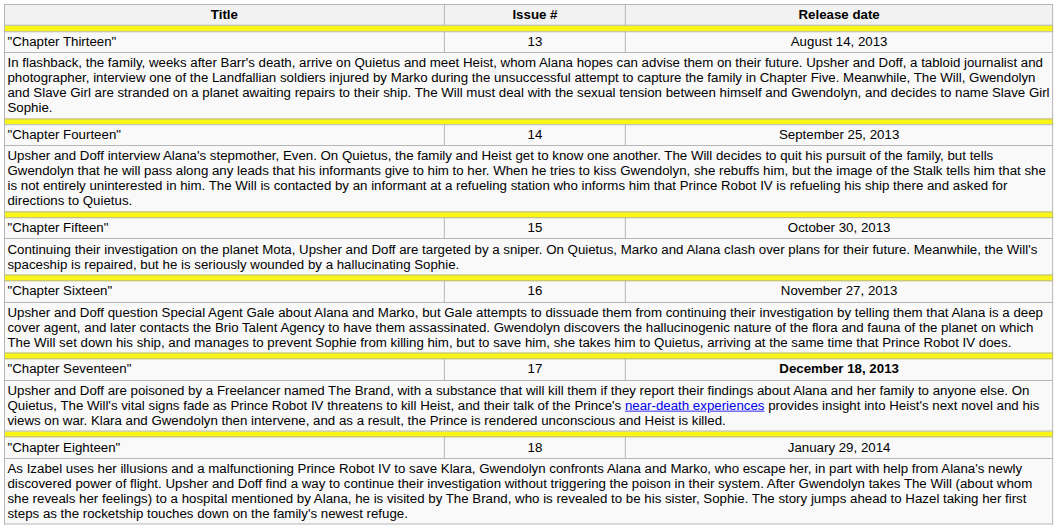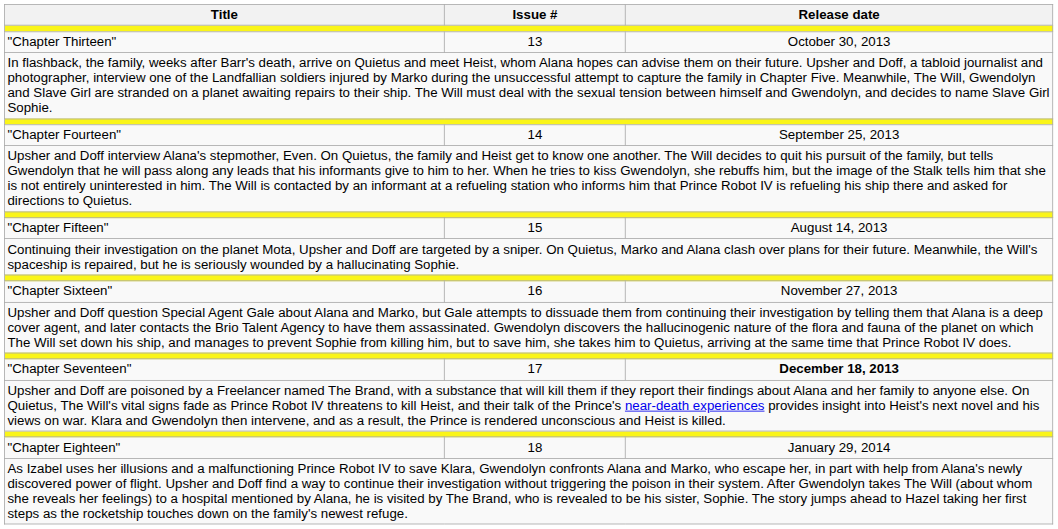 <table class="wikitable" style="width:100%;">
 <tr>
 <th>Title</th>
 <th>Issue #</th>
 <th>Release date</th>
 </tr>
 <tr>
 <td colspan="6" style="background:#FAF519;"></td>
 </tr>
 <tr>
 <td>"Chapter Thirteen"</td>
 <td style="text-align:center;">13</td>
-<td style="text-align:center;">August 14, 2013</td>
+<td style="text-align:center;">October 30, 2013</td>
 </tr>
 <tr>
 <td colspan="6">In flashback, the family, weeks after Barr's death, arrive on Quietus and meet Heist, whom Alana hopes can advise them on their future. Upsher and Doff, a tabloid journalist and photographer, interview one of the Landfallian soldiers injured by Marko during the unsuccessful attempt to capture the family in Chapter Five. Meanwhile, The Will, Gwendolyn and Slave Girl are stranded on a planet awaiting repairs to their ship. The Will must deal with the sexual tension between himself and Gwendolyn, and decides to name Slave Girl Sophie.</td>
 </tr>
 <tr>
 <td colspan="6" style="background:#FAF519;"></td>
 </tr>
 <tr>
 <td>"Chapter Fourteen"</td>
 <td style="text-align:center;">14</td>
 <td style="text-align:center;">September 25, 2013</td>
 </tr>
 <tr>
 <td colspan="6">Upsher and Doff interview Alana's stepmother, Even. On Quietus, the family and Heist get to know one another. The Will decides to quit his pursuit of the family, but tells Gwendolyn that he will pass along any leads that his informants give to him to her. When he tries to kiss Gwendolyn, she rebuffs him, but the image of the Stalk tells him that she is not entirely uninterested in him. The Will is contacted by an informant at a refueling station who informs him that Prince Robot IV is refueling his ship there and asked for directions to Quietus.</td>
 </tr>
 <tr>
 <td colspan="6" style="background:#FAF519;"></td>
 </tr>
 <tr>
 <td>"Chapter Fifteen"</td>
 <td style="text-align:center;">15</td>
-<td style="text-align:center;">October 30, 2013</td>
+<td style="text-align:center;">August 14, 2013</td>
 </tr>
 <tr>
 <td colspan="6">Continuing their investigation on the planet Mota, Upsher and Doff are targeted by a sniper. On Quietus, Marko and Alana clash over plans for their future. Meanwhile, the Will's spaceship is repaired, but he is seriously wounded by a hallucinating Sophie.</td>
 </tr>
 <tr>
 <td colspan="6" style="background:#FAF519;"></td>
 </tr>
 <tr>
 <td>"Chapter Sixteen"</td>
 <td style="text-align:center;">16</td>
 <td style="text-align:center;">November 27, 2013</td>
 </tr>
 <tr>
 <td colspan="6">Upsher and Doff question Special Agent Gale about Alana and Marko, but Gale attempts to dissuade them from continuing their investigation by telling them that Alana is a deep cover agent, and later contacts the Brio Talent Agency to have them assassinated. Gwendolyn discovers the hallucinogenic nature of the flora and fauna of the planet on which The Will set down his ship, and manages to prevent Sophie from killing him, but to save him, she takes him to Quietus, arriving at the same time that Prince Robot IV does.</td>
 </tr>
 <tr>
 <td colspan="6" style="background:#FAF519;"></td>
 </tr>
 <tr>
 <td>"Chapter Seventeen"</td>
 <td style="text-align:center;">17</td>
 <td style="text-align:center;"><strong>December 18, 2013</strong></td>
 </tr>
 <tr>
 <td colspan="6">Upsher and Doff are poisoned by a Freelancer named The Brand, with a substance that will kill them if they report their findings about Alana and her family to anyone else. On Quietus, The Will's vital signs fade as Prince Robot IV threatens to kill Heist, and their talk of the Prince's <a href='#'>near-death experiences</a> provides insight into Heist's next novel and his views on war. Klara and Gwendolyn then intervene, and as a result, the Prince is rendered unconscious and Heist is killed.</td>
 </tr>
 <tr>
 <td colspan="6" style="background:#FAF519;"></td>
 </tr>
 <tr>
 <td>"Chapter Eighteen"</td>
 <td style="text-align:center;">18</td>
 <td style="text-align:center;">January 29, 2014</td>
 </tr>
 <tr>
 <td colspan="6">As Izabel uses her illusions and a malfunctioning Prince Robot IV to save Klara, Gwendolyn confronts Alana and Marko, who escape her, in part with help from Alana's newly discovered power of flight. Upsher and Doff find a way to continue their investigation without triggering the poison in their system. After Gwendolyn takes The Will (about whom she reveals her feelings) to a hospital mentioned by Alana, he is visited by The Brand, who is revealed to be his sister, Sophie. The story jumps ahead to Hazel taking her first steps as the rocketship touches down on the family's newest refuge.</td>
 </tr>
 </table>
